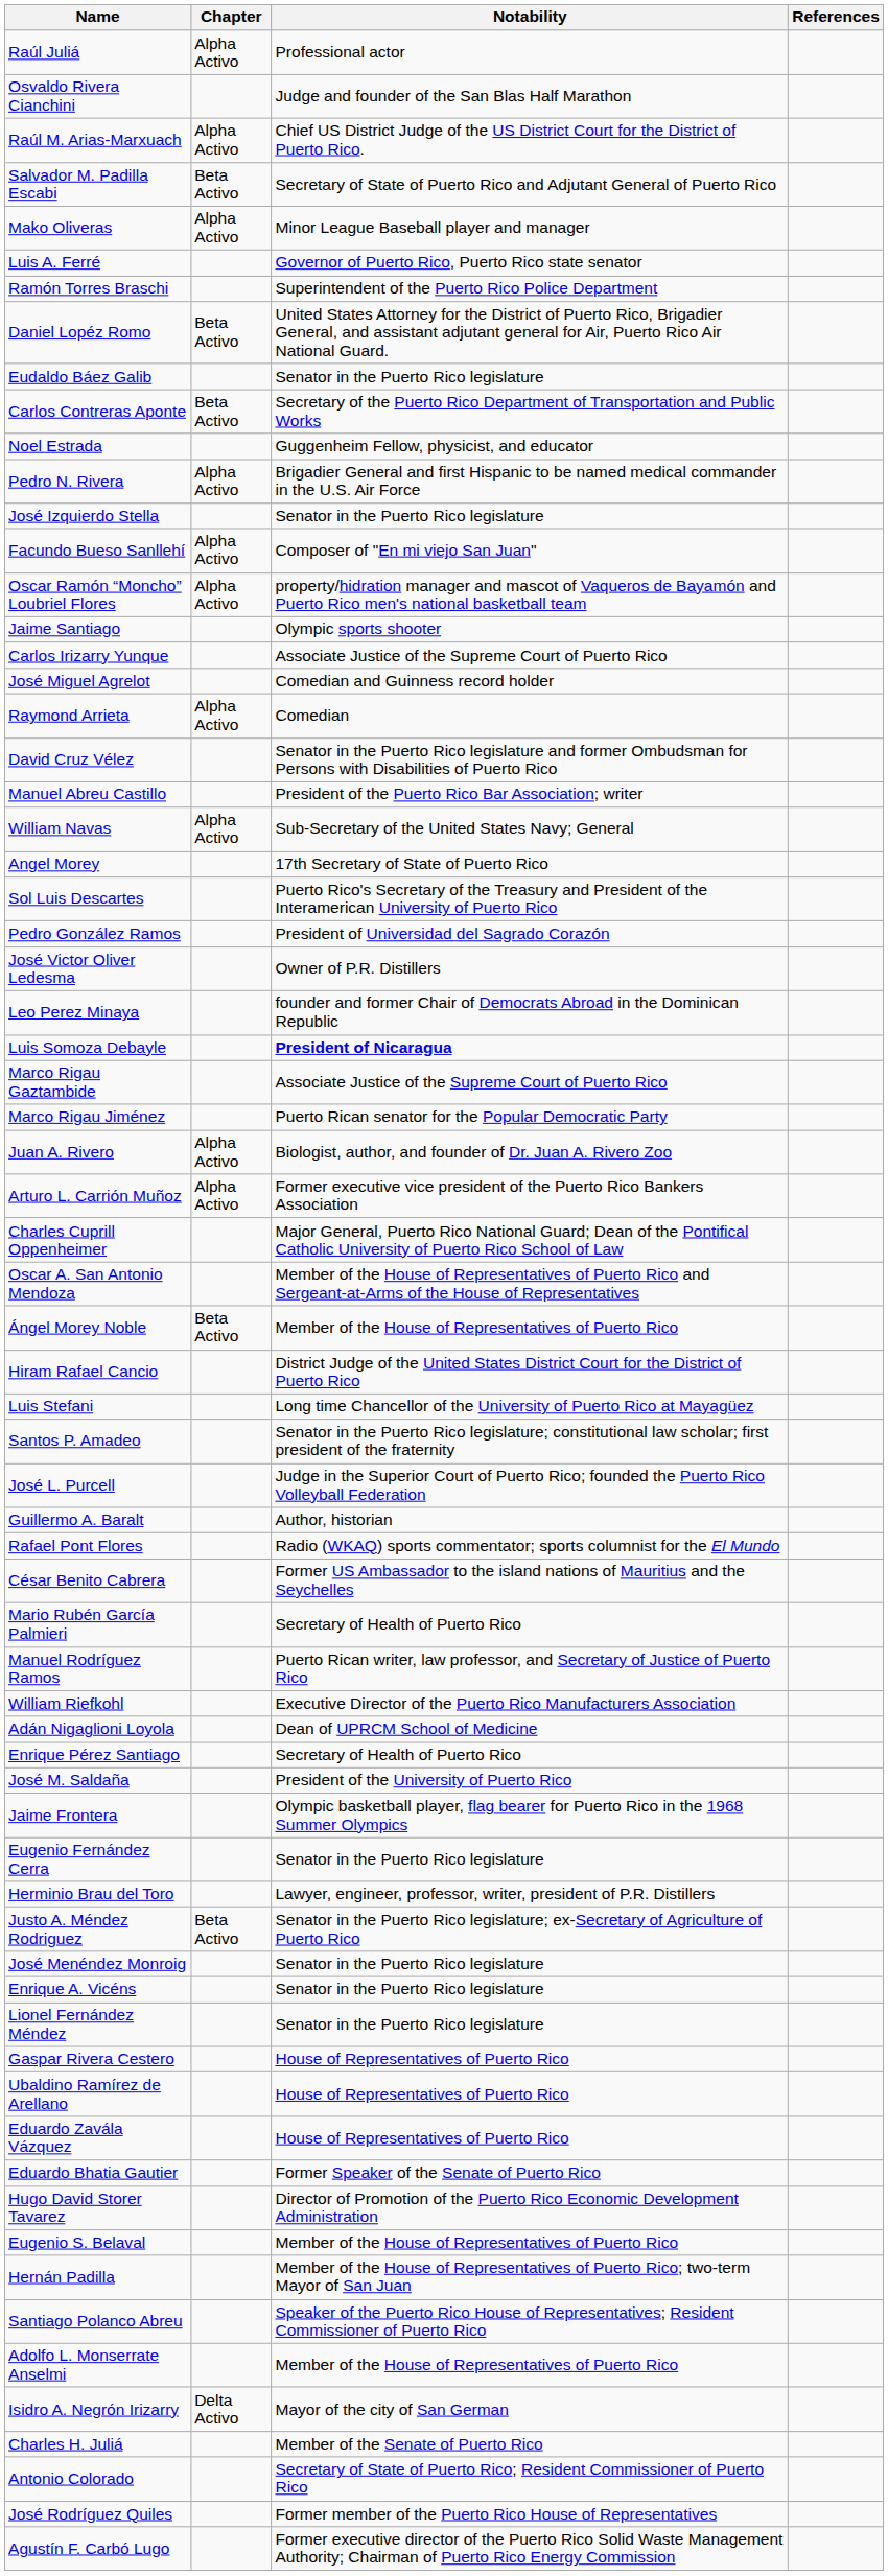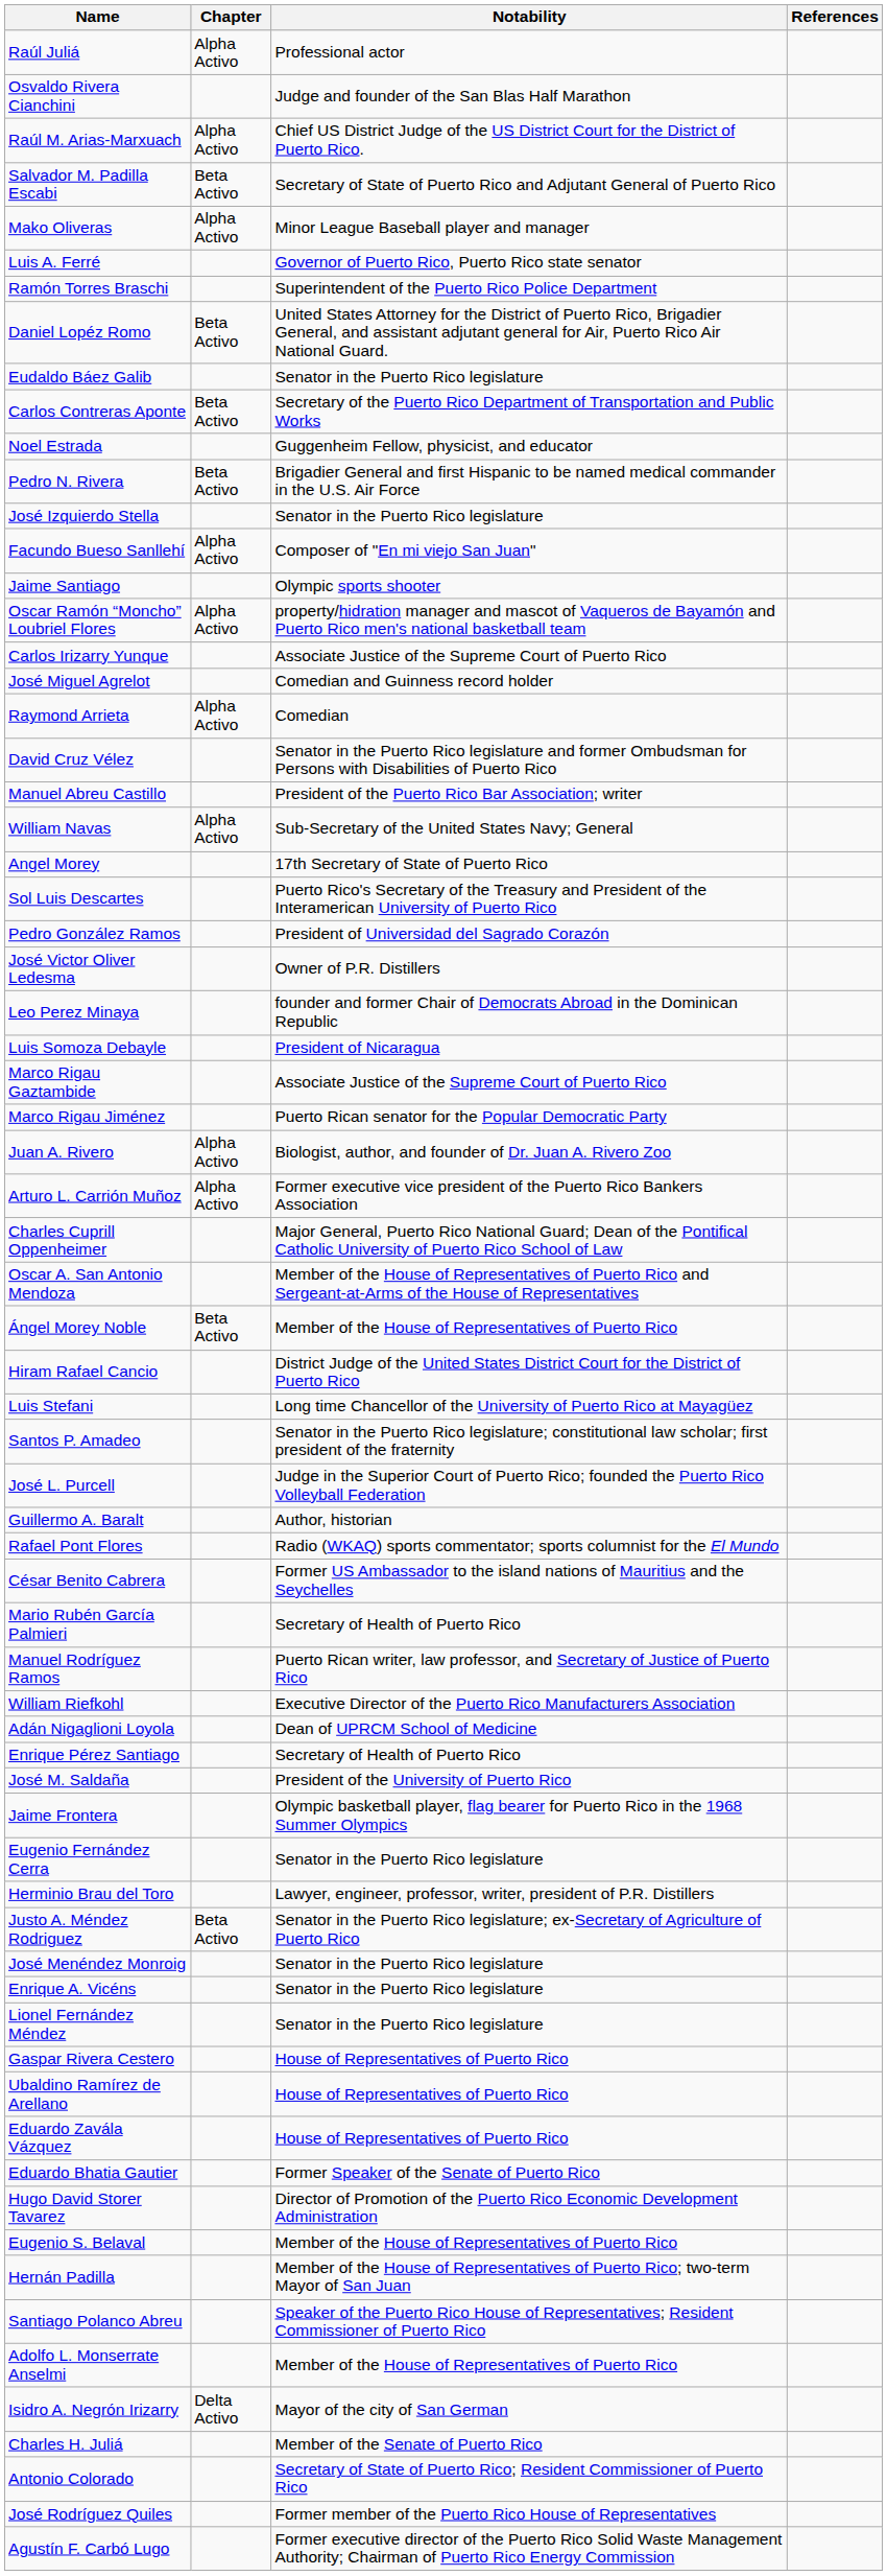 <table class="wikitable sortable" style="text-align:left">
 <tr bgcolor="#CCCCCC">
 <th>Name</th>
 <th>Chapter</th>
 <th>Notability</th>
 <th>References</th>
 </tr>
 <tr>
 <td><a href='#'>Raúl Juliá</a></td>
 <td>Alpha Activo</td>
 <td>Professional actor</td>
 <td></td>
 </tr>
 <tr>
 <td><a href='#'>Osvaldo Rivera Cianchini</a></td>
 <td></td>
 <td>Judge and founder of the San Blas Half Marathon</td>
 <td></td>
 </tr>
 <tr>
 <td><a href='#'>Raúl M. Arias-Marxuach</a></td>
 <td>Alpha Activo</td>
 <td>Chief US District Judge of the <a href='#'>US District Court for the District of Puerto Rico</a>.</td>
 <td></td>
 </tr>
 <tr>
 <td><a href='#'>Salvador M. Padilla Escabi</a></td>
 <td>Beta Activo</td>
 <td>Secretary of State of Puerto Rico and Adjutant General of Puerto Rico</td>
 <td></td>
 </tr>
 <tr>
 <td><a href='#'>Mako Oliveras</a></td>
 <td>Alpha Activo</td>
 <td>Minor League Baseball player and manager</td>
 <td></td>
 </tr>
 <tr>
 <td><a href='#'>Luis A. Ferré</a></td>
 <td></td>
 <td><a href='#'>Governor of Puerto Rico</a>, Puerto Rico state senator</td>
 <td></td>
 </tr>
 <tr>
 <td><a href='#'>Ramón Torres Braschi</a></td>
 <td></td>
 <td>Superintendent of the <a href='#'>Puerto Rico Police Department</a></td>
 <td></td>
 </tr>
 <tr>
 <td><a href='#'>Daniel Lopéz Romo</a></td>
 <td>Beta Activo</td>
 <td>United States Attorney for the District of Puerto Rico, Brigadier General, and assistant adjutant general for Air, Puerto Rico Air National Guard.</td>
 <td></td>
 </tr>
 <tr>
 <td><a href='#'>Eudaldo Báez Galib</a></td>
 <td></td>
 <td>Senator in the Puerto Rico legislature</td>
 <td></td>
 </tr>
 <tr>
 <td><a href='#'>Carlos Contreras Aponte</a></td>
 <td>Beta Activo</td>
 <td>Secretary of the <a href='#'>Puerto Rico Department of Transportation and Public Works</a></td>
 <td></td>
 </tr>
 <tr>
 <td><a href='#'>Noel Estrada</a></td>
 <td></td>
 <td>Guggenheim Fellow, physicist, and educator</td>
 <td></td>
 </tr>
 <tr>
 <td><a href='#'>Pedro N. Rivera</a></td>
-<td>Alpha Activo</td>
+<td>Beta Activo</td>
 <td>Brigadier General and first Hispanic to be named medical commander in the U.S. Air Force</td>
 <td></td>
 </tr>
 <tr>
 <td><a href='#'>José Izquierdo Stella</a></td>
 <td></td>
 <td>Senator in the Puerto Rico legislature</td>
 <td></td>
 </tr>
 <tr>
 <td><a href='#'>Facundo Bueso Sanllehí</a></td>
 <td>Alpha Activo</td>
 <td>Composer of "<a href='#'>En mi viejo San Juan</a>"</td>
 <td></td>
 </tr>
 <tr>
+<td><a href='#'>Jaime Santiago</a></td>
+<td></td>
+<td>Olympic <a href='#'>sports shooter</a></td>
+<td></td>
+</tr>
+<tr>
 <td><a href='#'>Oscar Ramón “Moncho” Loubriel Flores</a></td>
 <td>Alpha Activo</td>
 <td>property/<a href='#'>hidration</a> manager and mascot of <a href='#'>Vaqueros de Bayamón</a> and <a href='#'>Puerto Rico men's national basketball team</a></td>
-<td></td>
-</tr>
-<tr>
-<td><a href='#'>Jaime Santiago</a></td>
-<td></td>
-<td>Olympic <a href='#'>sports shooter</a></td>
 <td></td>
 </tr>
 <tr>
 <td><a href='#'>Carlos Irizarry Yunque</a></td>
 <td></td>
 <td>Associate Justice of the Supreme Court of Puerto Rico</td>
 <td></td>
 </tr>
 <tr>
 <td><a href='#'>José Miguel Agrelot</a></td>
 <td></td>
 <td>Comedian and Guinness record holder</td>
 <td></td>
 </tr>
 <tr>
 <td><a href='#'>Raymond Arrieta</a></td>
 <td>Alpha Activo</td>
 <td>Comedian</td>
 <td></td>
 </tr>
 <tr>
 <td><a href='#'>David Cruz Vélez</a></td>
 <td></td>
 <td>Senator in the Puerto Rico legislature and former Ombudsman for Persons with Disabilities of Puerto Rico</td>
 <td></td>
 </tr>
 <tr>
 <td><a href='#'>Manuel Abreu Castillo</a></td>
 <td></td>
 <td>President of the <a href='#'>Puerto Rico Bar Association</a>; writer</td>
 <td></td>
 </tr>
 <tr>
 <td><a href='#'>William Navas</a></td>
 <td>Alpha Activo</td>
 <td>Sub-Secretary of the United States Navy; General</td>
 <td></td>
 </tr>
 <tr>
 <td><a href='#'>Angel Morey</a></td>
 <td></td>
 <td>17th Secretary of State of Puerto Rico</td>
 <td></td>
 </tr>
 <tr>
 <td><a href='#'>Sol Luis Descartes</a></td>
 <td></td>
 <td>Puerto Rico's Secretary of the Treasury and President of the Interamerican <a href='#'>University of Puerto Rico</a></td>
 <td></td>
 </tr>
 <tr>
 <td><a href='#'>Pedro González Ramos</a></td>
 <td></td>
 <td>President of <a href='#'>Universidad del Sagrado Corazón</a></td>
 <td></td>
 </tr>
 <tr>
 <td><a href='#'>José Victor Oliver Ledesma</a></td>
 <td></td>
 <td>Owner of P.R. Distillers</td>
 <td></td>
 </tr>
 <tr>
 <td><a href='#'>Leo Perez Minaya</a></td>
 <td></td>
 <td>founder and former Chair of <a href='#'>Democrats Abroad</a> in the Dominican Republic</td>
 <td></td>
 </tr>
 <tr>
 <td><a href='#'>Luis Somoza Debayle</a></td>
 <td></td>
-<td><strong><a href='#'>President of Nicaragua</a></strong></td>
+<td><a href='#'>President of Nicaragua</a></td>
 <td></td>
 </tr>
 <tr>
 <td><a href='#'>Marco Rigau Gaztambide</a></td>
 <td></td>
 <td>Associate Justice of the <a href='#'>Supreme Court of Puerto Rico</a></td>
 <td></td>
 </tr>
 <tr>
 <td><a href='#'>Marco Rigau Jiménez</a></td>
 <td></td>
 <td>Puerto Rican senator for the <a href='#'>Popular Democratic Party</a></td>
 <td></td>
 </tr>
 <tr>
 <td><a href='#'>Juan A. Rivero</a></td>
 <td>Alpha Activo</td>
 <td>Biologist, author, and founder of <a href='#'>Dr. Juan A. Rivero Zoo</a></td>
 <td></td>
 </tr>
 <tr>
 <td><a href='#'>Arturo L. Carrión Muñoz</a></td>
 <td>Alpha Activo</td>
 <td>Former executive vice president of the Puerto Rico Bankers Association</td>
 <td></td>
 </tr>
 <tr>
 <td><a href='#'>Charles Cuprill Oppenheimer</a></td>
 <td></td>
 <td>Major General, Puerto Rico National Guard; Dean of the <a href='#'>Pontifical Catholic University of Puerto Rico School of Law</a></td>
 <td></td>
 </tr>
 <tr>
 <td><a href='#'>Oscar A. San Antonio Mendoza</a></td>
 <td></td>
 <td>Member of the <a href='#'>House of Representatives of Puerto Rico</a> and <a href='#'>Sergeant-at-Arms of the House of Representatives</a></td>
 <td></td>
 </tr>
 <tr>
 <td><a href='#'>Ángel Morey Noble</a></td>
 <td>Beta Activo</td>
 <td>Member of the <a href='#'>House of Representatives of Puerto Rico</a></td>
 <td></td>
 </tr>
 <tr>
 <td><a href='#'>Hiram Rafael Cancio</a></td>
 <td></td>
 <td>District Judge of the <a href='#'>United States District Court for the District of Puerto Rico</a></td>
 <td></td>
 </tr>
 <tr>
 <td><a href='#'>Luis Stefani</a></td>
 <td></td>
 <td>Long time Chancellor of the <a href='#'>University of Puerto Rico at Mayagüez</a></td>
 <td></td>
 </tr>
 <tr>
 <td><a href='#'>Santos P. Amadeo</a></td>
 <td></td>
 <td>Senator in the Puerto Rico legislature; constitutional law scholar; first president of the fraternity</td>
 <td></td>
 </tr>
 <tr>
 <td><a href='#'>José L. Purcell</a></td>
 <td></td>
 <td>Judge in the Superior Court of Puerto Rico; founded the <a href='#'>Puerto Rico Volleyball Federation</a></td>
 <td></td>
 </tr>
 <tr>
 <td><a href='#'>Guillermo A. Baralt</a></td>
 <td></td>
 <td>Author, historian</td>
 <td></td>
 </tr>
 <tr>
 <td><a href='#'>Rafael Pont Flores</a></td>
 <td></td>
 <td>Radio (<a href='#'>WKAQ</a>) sports commentator; sports columnist for the <em><a href='#'>El Mundo</a></em></td>
 <td></td>
 </tr>
 <tr>
 <td><a href='#'>César Benito Cabrera</a></td>
 <td></td>
 <td>Former <a href='#'>US Ambassador</a> to the island nations of <a href='#'>Mauritius</a> and the <a href='#'>Seychelles</a></td>
 <td></td>
 </tr>
 <tr>
 <td><a href='#'>Mario Rubén García Palmieri</a></td>
 <td></td>
 <td>Secretary of Health of Puerto Rico</td>
 <td></td>
 </tr>
 <tr>
 <td><a href='#'>Manuel Rodríguez Ramos</a></td>
 <td></td>
 <td>Puerto Rican writer, law professor, and <a href='#'>Secretary of Justice of Puerto Rico</a></td>
 <td></td>
 </tr>
 <tr>
 <td><a href='#'>William Riefkohl</a></td>
 <td></td>
 <td>Executive Director of the <a href='#'>Puerto Rico Manufacturers Association</a></td>
 <td></td>
 </tr>
 <tr>
 <td><a href='#'>Adán Nigaglioni Loyola</a></td>
 <td></td>
 <td>Dean of <a href='#'>UPRCM School of Medicine</a></td>
 <td></td>
 </tr>
 <tr>
 <td><a href='#'>Enrique Pérez Santiago</a></td>
 <td></td>
 <td>Secretary of Health of Puerto Rico</td>
 <td></td>
 </tr>
 <tr>
 <td><a href='#'>José M. Saldaña</a></td>
 <td></td>
 <td>President of the <a href='#'>University of Puerto Rico</a></td>
 <td></td>
 </tr>
 <tr>
 <td><a href='#'>Jaime Frontera</a></td>
 <td></td>
 <td>Olympic basketball player, <a href='#'>flag bearer</a> for Puerto Rico in the <a href='#'>1968 Summer Olympics</a></td>
 <td></td>
 </tr>
 <tr>
 <td><a href='#'>Eugenio Fernández Cerra</a></td>
 <td></td>
 <td>Senator in the Puerto Rico legislature</td>
 <td></td>
 </tr>
 <tr>
 <td><a href='#'>Herminio Brau del Toro</a></td>
 <td></td>
 <td>Lawyer, engineer, professor, writer, president of P.R. Distillers</td>
 <td></td>
 </tr>
 <tr>
 <td><a href='#'>Justo A. Méndez Rodriguez</a></td>
 <td>Beta Activo</td>
 <td>Senator in the Puerto Rico legislature; ex-<a href='#'>Secretary of Agriculture of Puerto Rico</a></td>
 <td></td>
 </tr>
 <tr>
 <td><a href='#'>José Menéndez Monroig</a></td>
 <td></td>
 <td>Senator in the Puerto Rico legislature</td>
 <td></td>
 </tr>
 <tr>
 <td><a href='#'>Enrique A. Vicéns</a></td>
 <td></td>
 <td>Senator in the Puerto Rico legislature</td>
 <td></td>
 </tr>
 <tr>
 <td><a href='#'>Lionel Fernández Méndez</a></td>
 <td></td>
 <td>Senator in the Puerto Rico legislature</td>
 <td></td>
 </tr>
 <tr>
 <td><a href='#'>Gaspar Rivera Cestero</a></td>
 <td></td>
 <td><a href='#'>House of Representatives of Puerto Rico</a></td>
 <td></td>
 </tr>
 <tr>
 <td><a href='#'>Ubaldino Ramírez de Arellano</a></td>
 <td></td>
 <td><a href='#'>House of Representatives of Puerto Rico</a></td>
 <td></td>
 </tr>
 <tr>
 <td><a href='#'>Eduardo Zavála Vázquez</a></td>
 <td></td>
 <td><a href='#'>House of Representatives of Puerto Rico</a></td>
 <td></td>
 </tr>
 <tr>
 <td><a href='#'>Eduardo Bhatia Gautier</a></td>
 <td></td>
 <td>Former <a href='#'>Speaker</a> of the <a href='#'>Senate of Puerto Rico</a></td>
 <td></td>
 </tr>
 <tr>
 <td><a href='#'>Hugo David Storer Tavarez</a></td>
 <td></td>
 <td>Director of Promotion of the <a href='#'>Puerto Rico Economic Development Administration</a></td>
 <td></td>
 </tr>
 <tr>
 <td><a href='#'>Eugenio S. Belaval</a></td>
 <td></td>
 <td>Member of the <a href='#'>House of Representatives of Puerto Rico</a></td>
 <td></td>
 </tr>
 <tr>
 <td><a href='#'>Hernán Padilla</a></td>
 <td></td>
 <td>Member of the <a href='#'>House of Representatives of Puerto Rico</a>; two-term Mayor of <a href='#'>San Juan</a></td>
 <td></td>
 </tr>
 <tr>
 <td><a href='#'>Santiago Polanco Abreu</a></td>
 <td></td>
 <td><a href='#'>Speaker of the Puerto Rico House of Representatives</a>; <a href='#'>Resident Commissioner of Puerto Rico</a></td>
 <td></td>
 </tr>
 <tr>
 <td><a href='#'>Adolfo L. Monserrate Anselmi</a></td>
 <td></td>
 <td>Member of the <a href='#'>House of Representatives of Puerto Rico</a></td>
 <td></td>
 </tr>
 <tr>
 <td><a href='#'>Isidro A. Negrón Irizarry</a></td>
 <td>Delta Activo</td>
 <td>Mayor of the city of <a href='#'>San German</a></td>
 <td></td>
 </tr>
 <tr>
 <td><a href='#'>Charles H. Juliá</a></td>
 <td></td>
 <td>Member of the <a href='#'>Senate of Puerto Rico</a></td>
 <td></td>
 </tr>
 <tr>
 <td><a href='#'>Antonio Colorado</a></td>
 <td></td>
 <td><a href='#'>Secretary of State of Puerto Rico</a>; <a href='#'>Resident Commissioner of Puerto Rico</a></td>
 <td></td>
 </tr>
 <tr>
 <td><a href='#'>José Rodríguez Quiles</a></td>
 <td></td>
 <td>Former member of the <a href='#'>Puerto Rico House of Representatives</a></td>
 <td></td>
 </tr>
 <tr>
 <td><a href='#'>Agustín F. Carbó Lugo</a></td>
 <td></td>
 <td>Former executive director of the Puerto Rico Solid Waste Management Authority; Chairman of <a href='#'>Puerto Rico Energy Commission</a></td>
 <td></td>
 </tr>
 </table>
